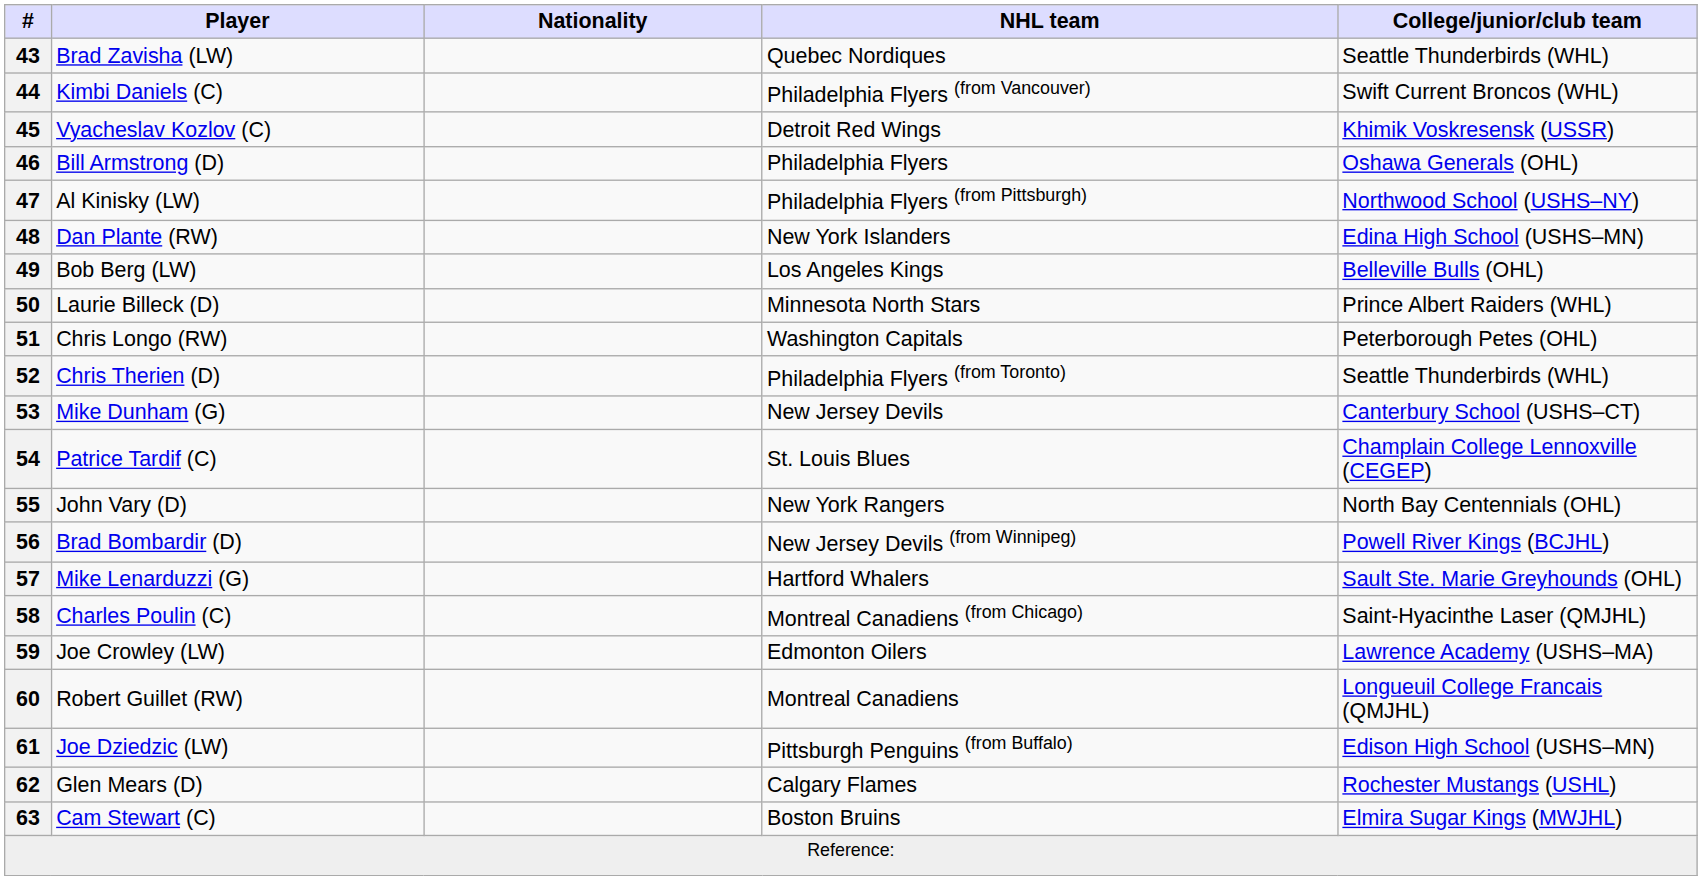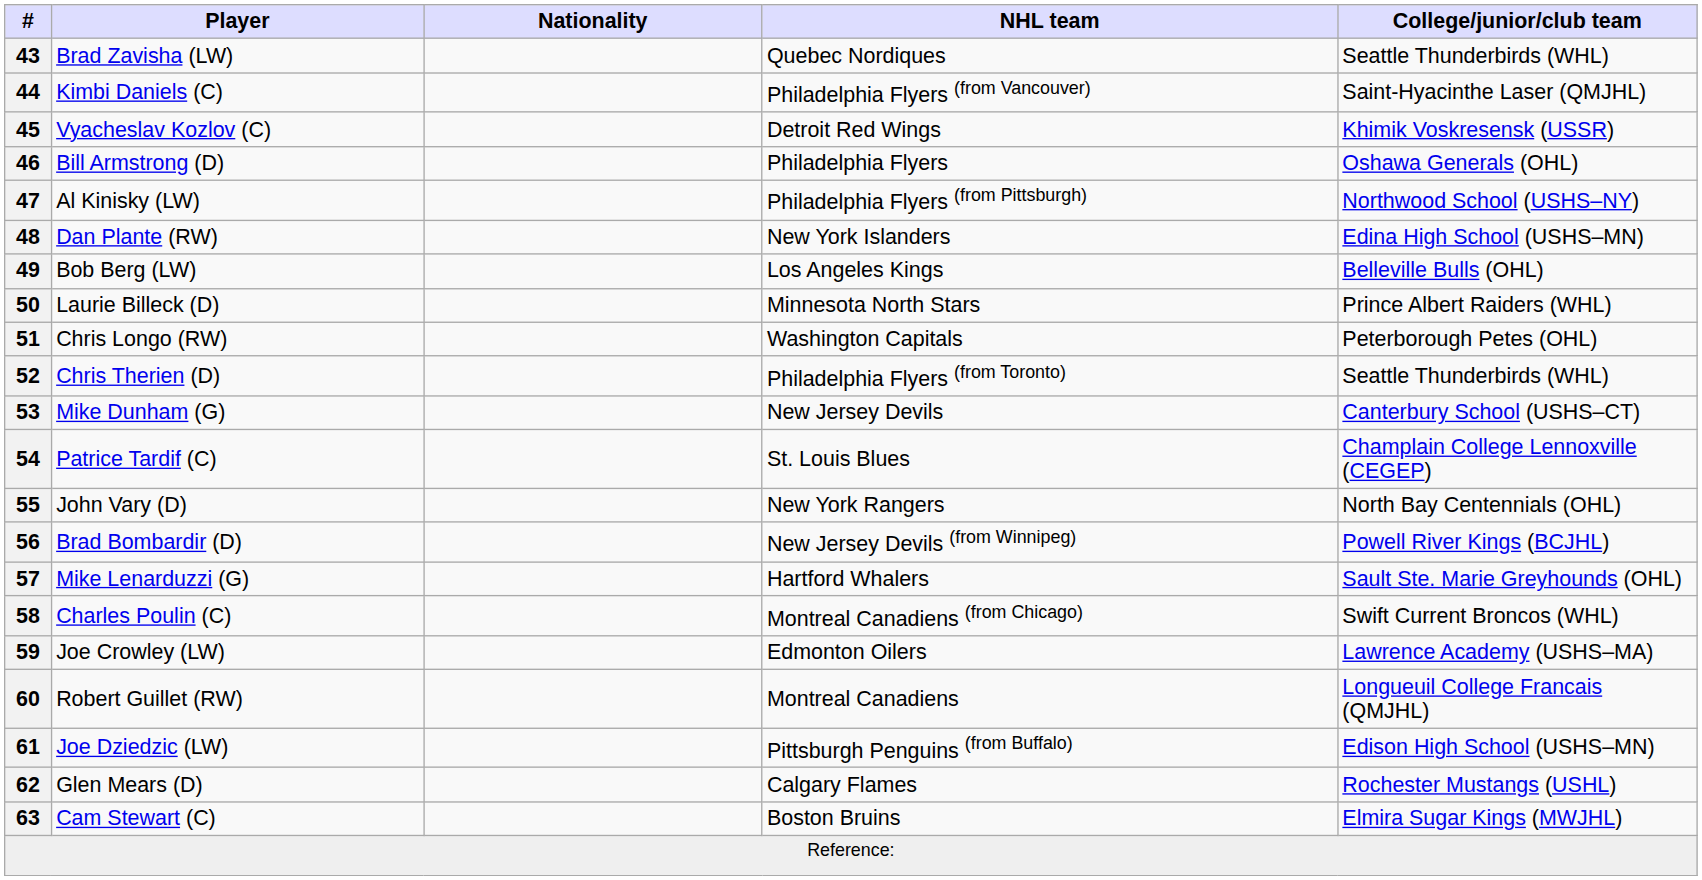 <table class="wikitable" style="width: 100%">
 <tr>
 <th style="background:#ddf; width:2.75%;">#</th>
 <th style="background:#ddf; width:22.0%;">Player</th>
 <th style="background:#ddf; width:20.0%;">Nationality</th>
 <th style="background:#ddf; width:34.0%;">NHL team</th>
 <th style="background:#ddf; width:100.0%;">College/junior/club team</th>
 </tr>
 <tr>
 <th>43</th>
 <td><a href='#'>Brad Zavisha</a> (LW)</td>
 <td></td>
 <td>Quebec Nordiques</td>
 <td>Seattle Thunderbirds (WHL)</td>
 </tr>
 <tr>
 <th>44</th>
 <td><a href='#'>Kimbi Daniels</a> (C)</td>
 <td></td>
 <td>Philadelphia Flyers <sup>(from Vancouver)</sup> </td>
-<td>Swift Current Broncos (WHL)</td>
+<td>Saint-Hyacinthe Laser (QMJHL)</td>
 </tr>
 <tr>
 <th>45</th>
 <td><a href='#'>Vyacheslav Kozlov</a> (C)</td>
 <td></td>
 <td>Detroit Red Wings</td>
 <td><a href='#'>Khimik Voskresensk</a> (<a href='#'>USSR</a>)</td>
 </tr>
 <tr>
 <th>46</th>
 <td><a href='#'>Bill Armstrong</a> (D)</td>
 <td></td>
 <td>Philadelphia Flyers</td>
 <td><a href='#'>Oshawa Generals</a> (OHL)</td>
 </tr>
 <tr>
 <th>47</th>
 <td>Al Kinisky (LW)</td>
 <td></td>
 <td>Philadelphia Flyers <sup>(from Pittsburgh)</sup> </td>
 <td><a href='#'>Northwood School</a> (<a href='#'>USHS–NY</a>)</td>
 </tr>
 <tr>
 <th>48</th>
 <td><a href='#'>Dan Plante</a> (RW)</td>
 <td></td>
 <td>New York Islanders</td>
 <td><a href='#'>Edina High School</a> (USHS–MN)</td>
 </tr>
 <tr>
 <th>49</th>
 <td>Bob Berg (LW)</td>
 <td></td>
 <td>Los Angeles Kings</td>
 <td><a href='#'>Belleville Bulls</a> (OHL)</td>
 </tr>
 <tr>
 <th>50</th>
 <td>Laurie Billeck (D)</td>
 <td></td>
 <td>Minnesota North Stars</td>
 <td>Prince Albert Raiders (WHL)</td>
 </tr>
 <tr>
 <th>51</th>
 <td>Chris Longo (RW)</td>
 <td></td>
 <td>Washington Capitals</td>
 <td>Peterborough Petes (OHL)</td>
 </tr>
 <tr>
 <th>52</th>
 <td><a href='#'>Chris Therien</a> (D)</td>
 <td></td>
 <td>Philadelphia Flyers <sup>(from Toronto)</sup> </td>
 <td>Seattle Thunderbirds (WHL)</td>
 </tr>
 <tr>
 <th>53</th>
 <td><a href='#'>Mike Dunham</a> (G)</td>
 <td></td>
 <td>New Jersey Devils</td>
 <td><a href='#'>Canterbury School</a> (USHS–CT)</td>
 </tr>
 <tr>
 <th>54</th>
 <td><a href='#'>Patrice Tardif</a> (C)</td>
 <td></td>
 <td>St. Louis Blues</td>
 <td><a href='#'>Champlain College Lennoxville</a> (<a href='#'>CEGEP</a>)</td>
 </tr>
 <tr>
 <th>55</th>
 <td>John Vary (D)</td>
 <td></td>
 <td>New York Rangers</td>
 <td>North Bay Centennials (OHL)</td>
 </tr>
 <tr>
 <th>56</th>
 <td><a href='#'>Brad Bombardir</a> (D)</td>
 <td></td>
 <td>New Jersey Devils <sup>(from Winnipeg)</sup> </td>
 <td><a href='#'>Powell River Kings</a> (<a href='#'>BCJHL</a>)</td>
 </tr>
 <tr>
 <th>57</th>
 <td><a href='#'>Mike Lenarduzzi</a> (G)</td>
 <td></td>
 <td>Hartford Whalers</td>
 <td><a href='#'>Sault Ste. Marie Greyhounds</a> (OHL)</td>
 </tr>
 <tr>
 <th>58</th>
 <td><a href='#'>Charles Poulin</a> (C)</td>
 <td></td>
 <td>Montreal Canadiens <sup>(from Chicago)</sup> </td>
-<td>Saint-Hyacinthe Laser (QMJHL)</td>
+<td>Swift Current Broncos (WHL)</td>
 </tr>
 <tr>
 <th>59</th>
 <td>Joe Crowley (LW)</td>
 <td></td>
 <td>Edmonton Oilers</td>
 <td><a href='#'>Lawrence Academy</a> (USHS–MA)</td>
 </tr>
 <tr>
 <th>60</th>
 <td>Robert Guillet (RW)</td>
 <td></td>
 <td>Montreal Canadiens</td>
 <td><a href='#'>Longueuil College Francais</a> (QMJHL)</td>
 </tr>
 <tr>
 <th>61</th>
 <td><a href='#'>Joe Dziedzic</a> (LW)</td>
 <td></td>
 <td>Pittsburgh Penguins <sup>(from Buffalo)</sup> </td>
 <td><a href='#'>Edison High School</a> (USHS–MN)</td>
 </tr>
 <tr>
 <th>62</th>
 <td>Glen Mears (D)</td>
 <td></td>
 <td>Calgary Flames</td>
 <td><a href='#'>Rochester Mustangs</a> (<a href='#'>USHL</a>)</td>
 </tr>
 <tr>
 <th>63</th>
 <td><a href='#'>Cam Stewart</a> (C)</td>
 <td></td>
 <td>Boston Bruins</td>
 <td><a href='#'>Elmira Sugar Kings</a> (<a href='#'>MWJHL</a>)</td>
 </tr>
 <tr>
 <td align=center colspan="6" bgcolor="#efefef"><sup>Reference:  </sup></td>
 </tr>
 </table>
